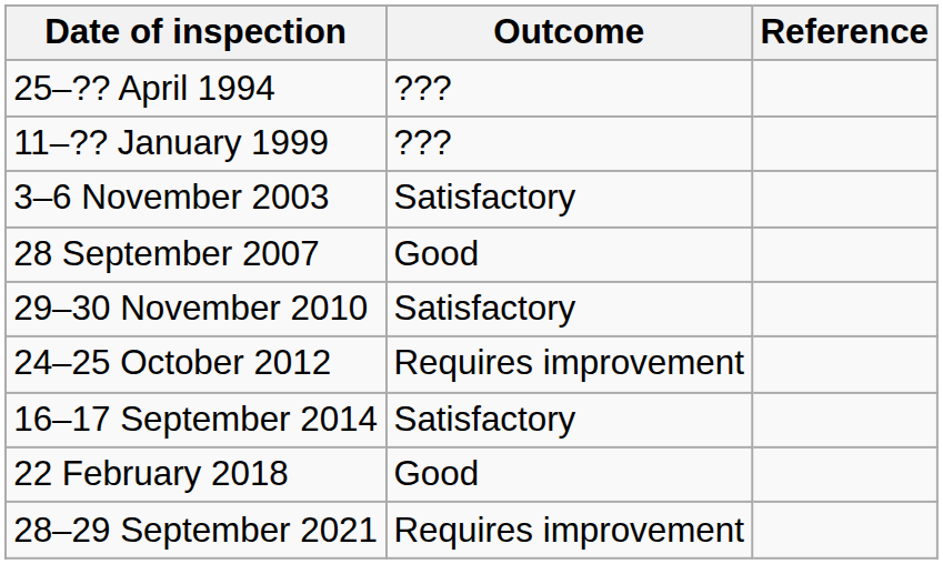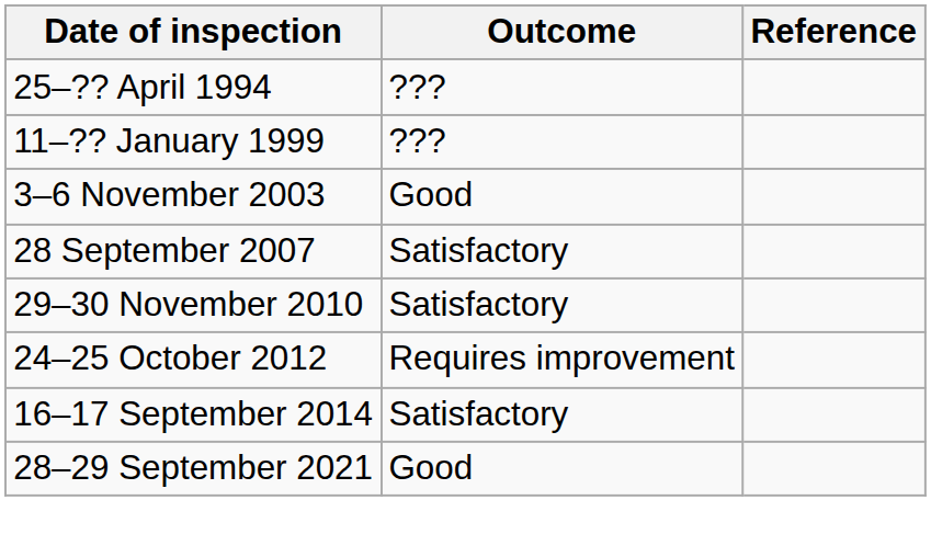 <table class="wikitable">
 <tr>
 <th>Date of inspection</th>
 <th>Outcome</th>
 <th>Reference</th>
 </tr>
 <tr>
 <td>25–?? April 1994</td>
 <td>???</td>
 <td> </td>
 </tr>
 <tr>
 <td>11–?? January 1999</td>
 <td>???</td>
 <td> </td>
 </tr>
 <tr>
 <td>3–6 November 2003</td>
-<td>Satisfactory</td>
+<td>Good</td>
 <td></td>
 </tr>
 <tr>
 <td>28 September 2007</td>
-<td>Good</td>
+<td>Satisfactory</td>
 <td></td>
 </tr>
 <tr>
 <td>29–30 November 2010</td>
 <td>Satisfactory</td>
 <td></td>
 </tr>
 <tr>
 <td>24–25 October 2012</td>
 <td>Requires improvement</td>
 <td></td>
 </tr>
 <tr>
 <td>16–17 September 2014</td>
 <td>Satisfactory</td>
 <td></td>
 </tr>
 <tr>
-<td>22 February 2018</td>
+<td>28–29 September 2021</td>
 <td>Good</td>
 <td></td>
 </tr>
-<tr>
-<td>28–29 September 2021</td>
-<td>Requires improvement</td>
-<td></td>
-</tr>
 </table>
